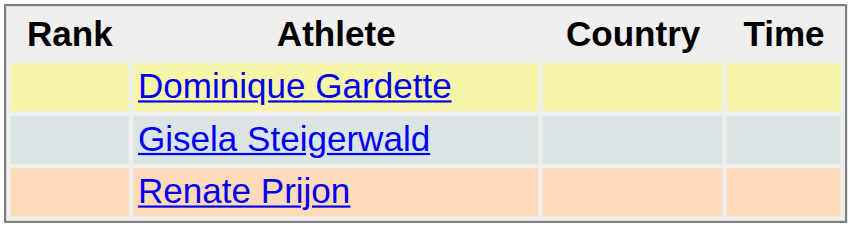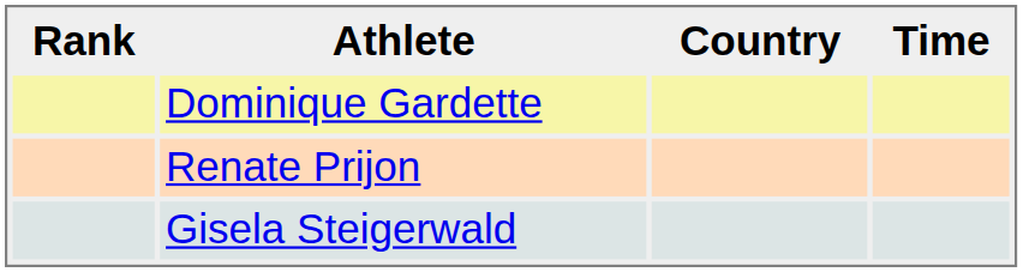 <table style="border-style:solid;border-width:1px;border-color:#808080;background-color:#EFEFEF" cellspacing="2" cellpadding="2" width="385px">
 <tr bgcolor="#EFEFEF">
 <th>Rank</th>
 <th>Athlete</th>
 <th>Country</th>
 <th>Time</th>
 </tr>
 <tr bgcolor="#F7F6A8">
 <td align=center></td>
 <td><a href='#'>Dominique Gardette</a></td>
 <td></td>
 <td align="right"></td>
 </tr>
+<tr bgcolor="#FFDAB9">
+<td align=center></td>
+<td><a href='#'>Renate Prijon</a></td>
+<td></td>
+<td align="right"></td>
+</tr>
 <tr bgcolor="#DCE5E5">
 <td align=center></td>
 <td><a href='#'>Gisela Steigerwald</a></td>
 <td></td>
 <td align="right"></td>
 </tr>
-<tr bgcolor="#FFDAB9">
-<td align=center></td>
-<td><a href='#'>Renate Prijon</a></td>
-<td></td>
-<td align="right"></td>
-</tr>
 </table>
